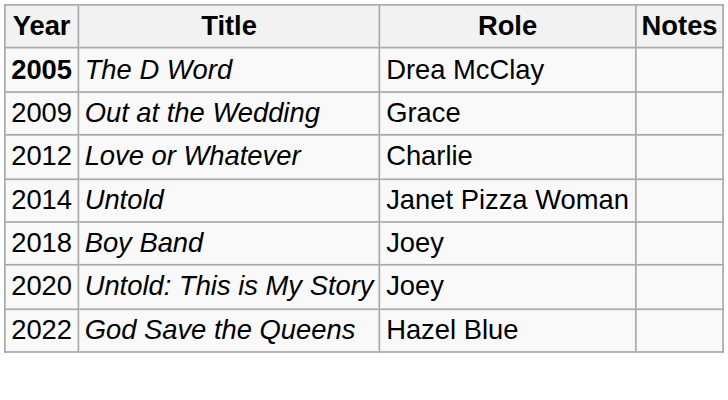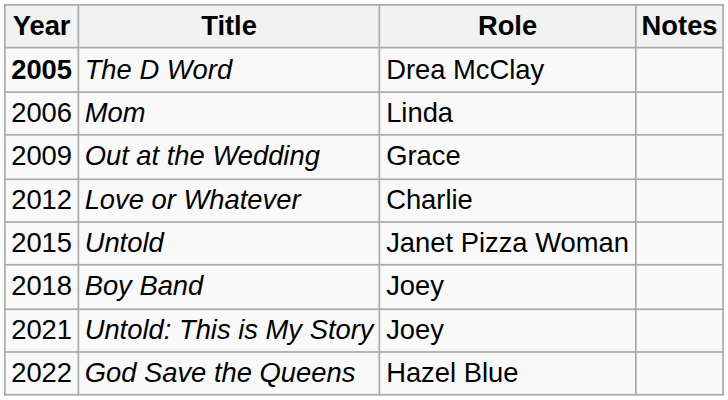 <table class="wikitable sortable">
 <tr>
 <th>Year</th>
 <th>Title</th>
 <th>Role</th>
 <th>Notes</th>
 </tr>
 <tr>
 <td><strong>2005</strong></td>
 <td><em>The D Word</em></td>
 <td>Drea McClay</td>
+<td></td>
+</tr>
+<tr>
+<td>2006</td>
+<td><em>Mom</em></td>
+<td>Linda</td>
 <td></td>
 </tr>
 <tr>
 <td>2009</td>
 <td><em>Out at the Wedding</em></td>
 <td>Grace</td>
 <td></td>
 </tr>
 <tr>
 <td>2012</td>
 <td><em>Love or Whatever</em></td>
 <td>Charlie</td>
 <td></td>
 </tr>
 <tr>
-<td>2014</td>
+<td>2015</td>
 <td><em>Untold</em></td>
 <td>Janet Pizza Woman</td>
 <td></td>
 </tr>
 <tr>
 <td>2018</td>
 <td><em>Boy Band</em></td>
 <td>Joey</td>
 <td></td>
 </tr>
 <tr>
-<td>2020</td>
+<td>2021</td>
 <td><em>Untold: This is My Story</em></td>
 <td>Joey</td>
 <td></td>
 </tr>
 <tr>
 <td>2022</td>
 <td><em>God Save the Queens</em></td>
 <td>Hazel Blue</td>
 <td></td>
 </tr>
 </table>
